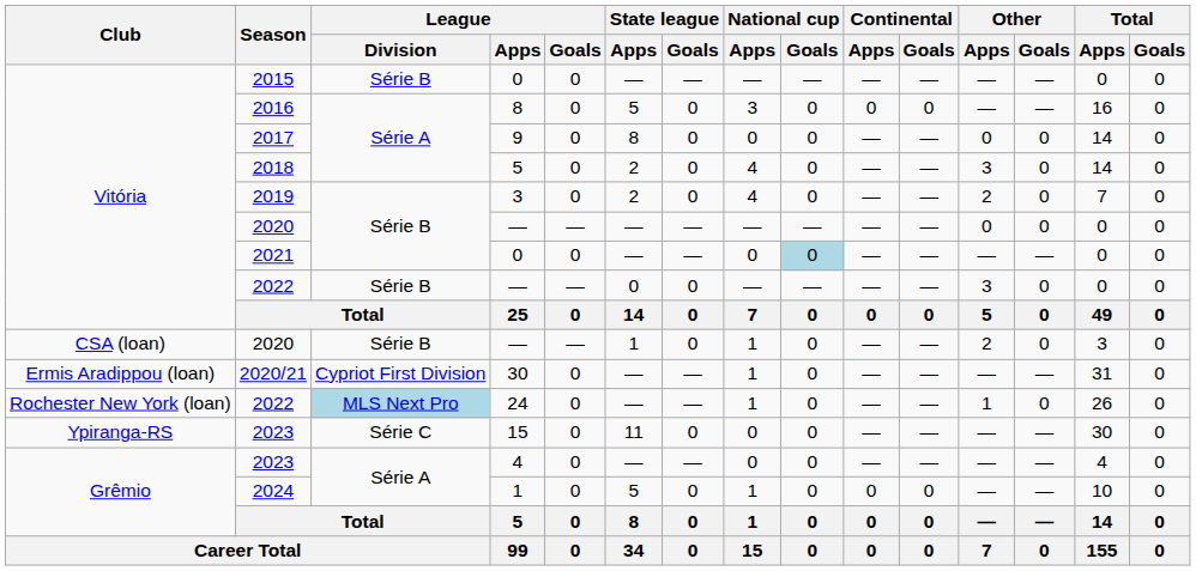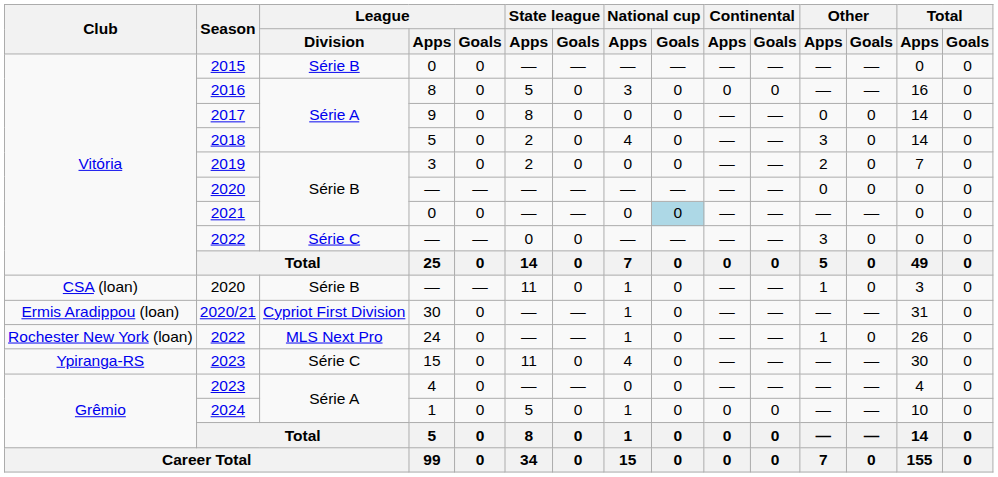 <table class="wikitable" style="text-align:center">
 <tr>
 <th rowspan="2">Club</th>
 <th rowspan="2">Season</th>
 <th colspan="3">League</th>
 <th colspan="2">State league</th>
 <th colspan="2">National cup</th>
 <th colspan="2">Continental</th>
 <th colspan="2">Other</th>
 <th colspan="2">Total</th>
 </tr>
 <tr>
 <th>Division</th>
 <th>Apps</th>
 <th>Goals</th>
 <th>Apps</th>
 <th>Goals</th>
 <th>Apps</th>
 <th>Goals</th>
 <th>Apps</th>
 <th>Goals</th>
 <th>Apps</th>
 <th>Goals</th>
 <th>Apps</th>
 <th>Goals</th>
 </tr>
 <tr>
 <td rowspan="9"><a href='#'>Vitória</a></td>
 <td><a href='#'>2015</a></td>
 <td><a href='#'>Série B</a></td>
 <td>0</td>
 <td>0</td>
 <td>—</td>
 <td>—</td>
 <td>—</td>
 <td>—</td>
 <td>—</td>
 <td>—</td>
 <td>—</td>
 <td>—</td>
 <td>0</td>
 <td>0</td>
 </tr>
 <tr>
 <td><a href='#'>2016</a></td>
 <td rowspan="3"><a href='#'>Série A</a></td>
 <td>8</td>
 <td>0</td>
 <td>5</td>
 <td>0</td>
 <td>3</td>
 <td>0</td>
 <td>0</td>
 <td>0</td>
 <td>—</td>
 <td>—</td>
 <td>16</td>
 <td>0</td>
 </tr>
 <tr>
 <td><a href='#'>2017</a></td>
 <td>9</td>
 <td>0</td>
 <td>8</td>
 <td>0</td>
 <td>0</td>
 <td>0</td>
 <td>—</td>
 <td>—</td>
 <td>0</td>
 <td>0</td>
 <td>14</td>
 <td>0</td>
 </tr>
 <tr>
 <td><a href='#'>2018</a></td>
 <td>5</td>
 <td>0</td>
 <td>2</td>
 <td>0</td>
 <td>4</td>
 <td>0</td>
 <td>—</td>
 <td>—</td>
 <td>3</td>
 <td>0</td>
 <td>14</td>
 <td>0</td>
 </tr>
 <tr>
 <td><a href='#'>2019</a></td>
 <td rowspan="3">Série B</td>
 <td>3</td>
 <td>0</td>
 <td>2</td>
 <td>0</td>
-<td>4</td>
+<td>0</td>
 <td>0</td>
 <td>—</td>
 <td>—</td>
 <td>2</td>
 <td>0</td>
 <td>7</td>
 <td>0</td>
 </tr>
 <tr>
 <td><a href='#'>2020</a></td>
 <td>—</td>
 <td>—</td>
 <td>—</td>
 <td>—</td>
 <td>—</td>
 <td>—</td>
 <td>—</td>
 <td>—</td>
 <td>0</td>
 <td>0</td>
 <td>0</td>
 <td>0</td>
 </tr>
 <tr>
 <td><a href='#'>2021</a></td>
 <td>0</td>
 <td>0</td>
 <td>—</td>
 <td>—</td>
 <td>0</td>
 <td style="background: lightblue;">0</td>
 <td>—</td>
 <td>—</td>
 <td>—</td>
 <td>—</td>
 <td>0</td>
 <td>0</td>
 </tr>
 <tr>
 <td><a href='#'>2022</a></td>
-<td>Série B</td>
+<td><a href='#'>Série C</a></td>
 <td>—</td>
 <td>—</td>
 <td>0</td>
 <td>0</td>
 <td>—</td>
 <td>—</td>
 <td>—</td>
 <td>—</td>
 <td>3</td>
 <td>0</td>
 <td>0</td>
 <td>0</td>
 </tr>
 <tr>
 <th colspan="2">Total</th>
 <th>25</th>
 <th>0</th>
 <th>14</th>
 <th>0</th>
 <th>7</th>
 <th>0</th>
 <th>0</th>
 <th>0</th>
 <th>5</th>
 <th>0</th>
 <th>49</th>
 <th>0</th>
 </tr>
 <tr>
 <td><a href='#'>CSA</a> (loan)</td>
 <td>2020</td>
 <td>Série B</td>
 <td>—</td>
 <td>—</td>
-<td>1</td>
+<td>11</td>
 <td>0</td>
 <td>1</td>
 <td>0</td>
 <td>—</td>
 <td>—</td>
-<td>2</td>
+<td>1</td>
 <td>0</td>
 <td>3</td>
 <td>0</td>
 </tr>
 <tr>
 <td><a href='#'>Ermis Aradippou</a> (loan)</td>
 <td><a href='#'>2020/21</a></td>
 <td><a href='#'>Cypriot First Division</a></td>
 <td>30</td>
 <td>0</td>
 <td>—</td>
 <td>—</td>
 <td>1</td>
 <td>0</td>
 <td>—</td>
 <td>—</td>
 <td>—</td>
 <td>—</td>
 <td>31</td>
 <td>0</td>
 </tr>
 <tr>
 <td><a href='#'>Rochester New York</a> (loan)</td>
 <td><a href='#'>2022</a></td>
-<td style="background: lightblue;"><a href='#'>MLS Next Pro</a></td>
+<td><a href='#'>MLS Next Pro</a></td>
 <td>24</td>
 <td>0</td>
 <td>—</td>
 <td>—</td>
 <td>1</td>
 <td>0</td>
 <td>—</td>
 <td>—</td>
 <td>1</td>
 <td>0</td>
 <td>26</td>
 <td>0</td>
 </tr>
 <tr>
 <td><a href='#'>Ypiranga-RS</a></td>
 <td><a href='#'>2023</a></td>
 <td>Série C</td>
 <td>15</td>
 <td>0</td>
 <td>11</td>
 <td>0</td>
-<td>0</td>
+<td>4</td>
 <td>0</td>
 <td>—</td>
 <td>—</td>
 <td>—</td>
 <td>—</td>
 <td>30</td>
 <td>0</td>
 </tr>
 <tr>
 <td rowspan="3"><a href='#'>Grêmio</a></td>
 <td><a href='#'>2023</a></td>
 <td rowspan="2">Série A</td>
 <td>4</td>
 <td>0</td>
 <td>—</td>
 <td>—</td>
 <td>0</td>
 <td>0</td>
 <td>—</td>
 <td>—</td>
 <td>—</td>
 <td>—</td>
 <td>4</td>
 <td>0</td>
 </tr>
 <tr>
 <td><a href='#'>2024</a></td>
 <td>1</td>
 <td>0</td>
 <td>5</td>
 <td>0</td>
 <td>1</td>
 <td>0</td>
 <td>0</td>
 <td>0</td>
 <td>—</td>
 <td>—</td>
 <td>10</td>
 <td>0</td>
 </tr>
 <tr>
 <th colspan="2">Total</th>
 <th>5</th>
 <th>0</th>
 <th>8</th>
 <th>0</th>
 <th>1</th>
 <th>0</th>
 <th>0</th>
 <th>0</th>
 <th>—</th>
 <th>—</th>
 <th>14</th>
 <th>0</th>
 </tr>
 <tr>
 <th colspan="3">Career Total</th>
 <th>99</th>
 <th>0</th>
 <th>34</th>
 <th>0</th>
 <th>15</th>
 <th>0</th>
 <th>0</th>
 <th>0</th>
 <th>7</th>
 <th>0</th>
 <th>155</th>
 <th>0</th>
 </tr>
 </table>
